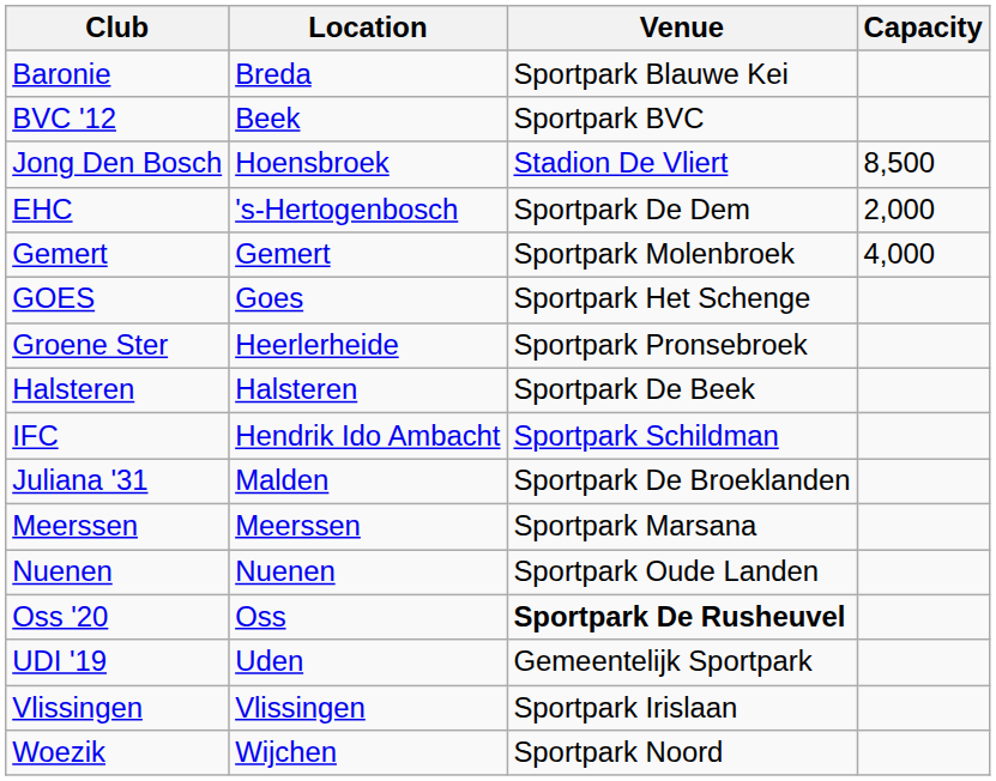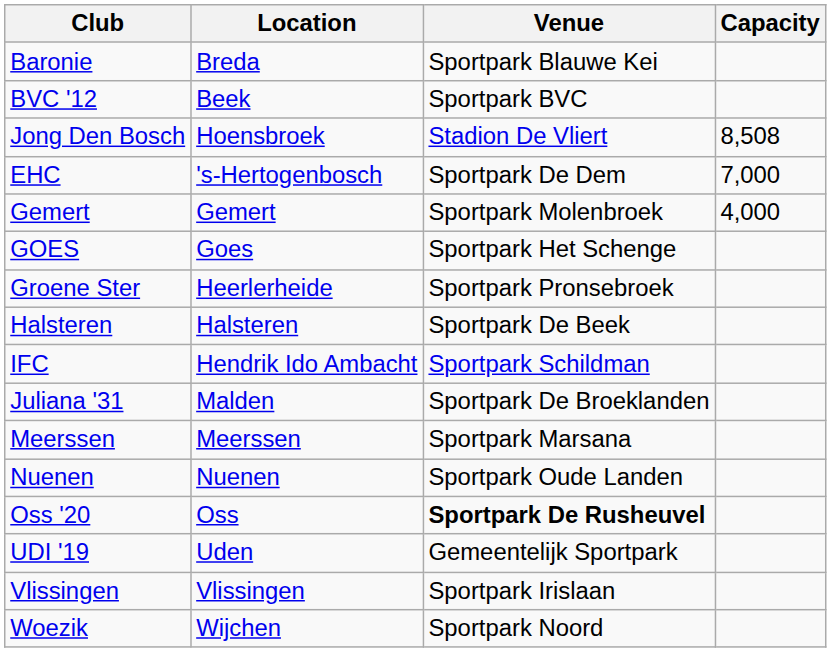 <table class="wikitable sortable">
 <tr>
 <th>Club</th>
 <th>Location</th>
 <th>Venue</th>
 <th>Capacity</th>
 </tr>
 <tr>
 <td><a href='#'>Baronie</a></td>
 <td><a href='#'>Breda</a></td>
 <td>Sportpark Blauwe Kei</td>
 <td></td>
 </tr>
 <tr>
 <td><a href='#'>BVC '12</a></td>
 <td><a href='#'>Beek</a></td>
 <td>Sportpark BVC</td>
 <td></td>
 </tr>
 <tr>
 <td><a href='#'>Jong Den Bosch</a></td>
 <td><a href='#'>Hoensbroek</a></td>
 <td><a href='#'>Stadion De Vliert</a></td>
-<td>8,500</td>
+<td>8,508</td>
 </tr>
 <tr>
 <td><a href='#'>EHC</a></td>
 <td><a href='#'>'s-Hertogenbosch</a></td>
 <td>Sportpark De Dem</td>
-<td>2,000</td>
+<td>7,000</td>
 </tr>
 <tr>
 <td><a href='#'>Gemert</a></td>
 <td><a href='#'>Gemert</a></td>
 <td>Sportpark Molenbroek</td>
 <td>4,000</td>
 </tr>
 <tr>
 <td><a href='#'>GOES</a></td>
 <td><a href='#'>Goes</a></td>
 <td>Sportpark Het Schenge</td>
 <td></td>
 </tr>
 <tr>
 <td><a href='#'>Groene Ster</a></td>
 <td><a href='#'>Heerlerheide</a></td>
 <td>Sportpark Pronsebroek</td>
 <td></td>
 </tr>
 <tr>
 <td><a href='#'>Halsteren</a></td>
 <td><a href='#'>Halsteren</a></td>
 <td>Sportpark De Beek</td>
 <td></td>
 </tr>
 <tr>
 <td><a href='#'>IFC</a></td>
 <td><a href='#'>Hendrik Ido Ambacht</a></td>
 <td><a href='#'>Sportpark Schildman</a></td>
 <td></td>
 </tr>
 <tr>
 <td><a href='#'>Juliana '31</a></td>
 <td><a href='#'>Malden</a></td>
 <td>Sportpark De Broeklanden</td>
 <td></td>
 </tr>
 <tr>
 <td><a href='#'>Meerssen</a></td>
 <td><a href='#'>Meerssen</a></td>
 <td>Sportpark Marsana</td>
 <td></td>
 </tr>
 <tr>
 <td><a href='#'>Nuenen</a></td>
 <td><a href='#'>Nuenen</a></td>
 <td>Sportpark Oude Landen</td>
 <td></td>
 </tr>
 <tr>
 <td><a href='#'>Oss '20</a></td>
 <td><a href='#'>Oss</a></td>
 <td><strong>Sportpark De Rusheuvel</strong></td>
 <td></td>
 </tr>
 <tr>
 <td><a href='#'>UDI '19</a></td>
 <td><a href='#'>Uden</a></td>
 <td>Gemeentelijk Sportpark</td>
 <td></td>
 </tr>
 <tr>
 <td><a href='#'>Vlissingen</a></td>
 <td><a href='#'>Vlissingen</a></td>
 <td>Sportpark Irislaan</td>
 <td></td>
 </tr>
 <tr>
 <td><a href='#'>Woezik</a></td>
 <td><a href='#'>Wijchen</a></td>
 <td>Sportpark Noord</td>
 <td></td>
 </tr>
 </table>
